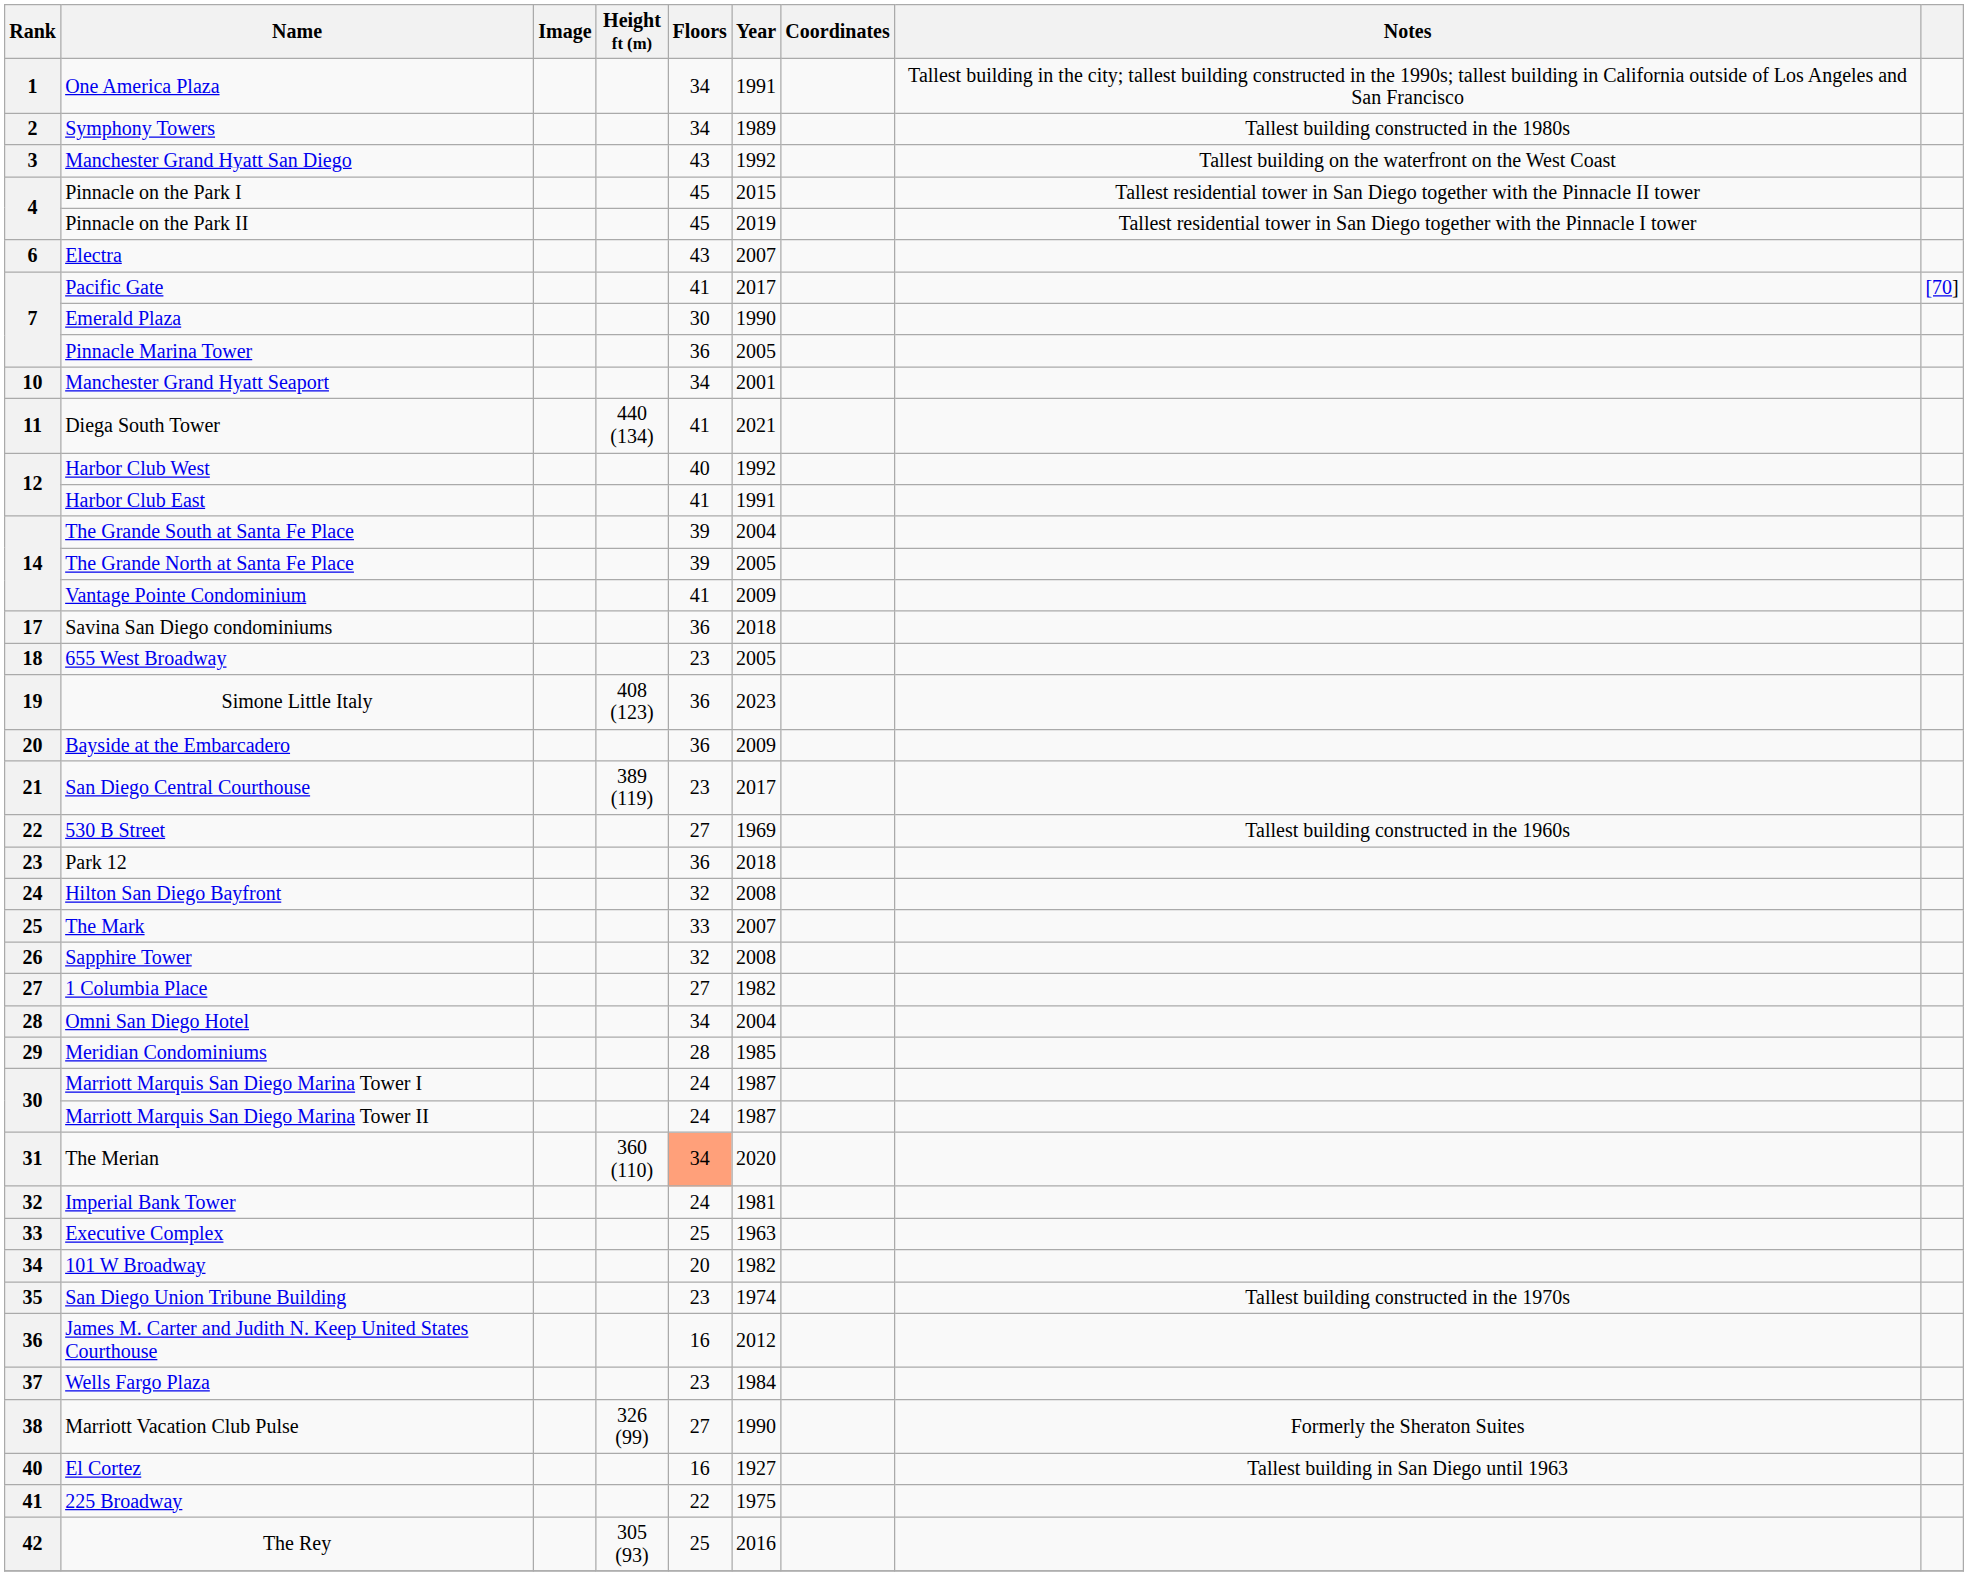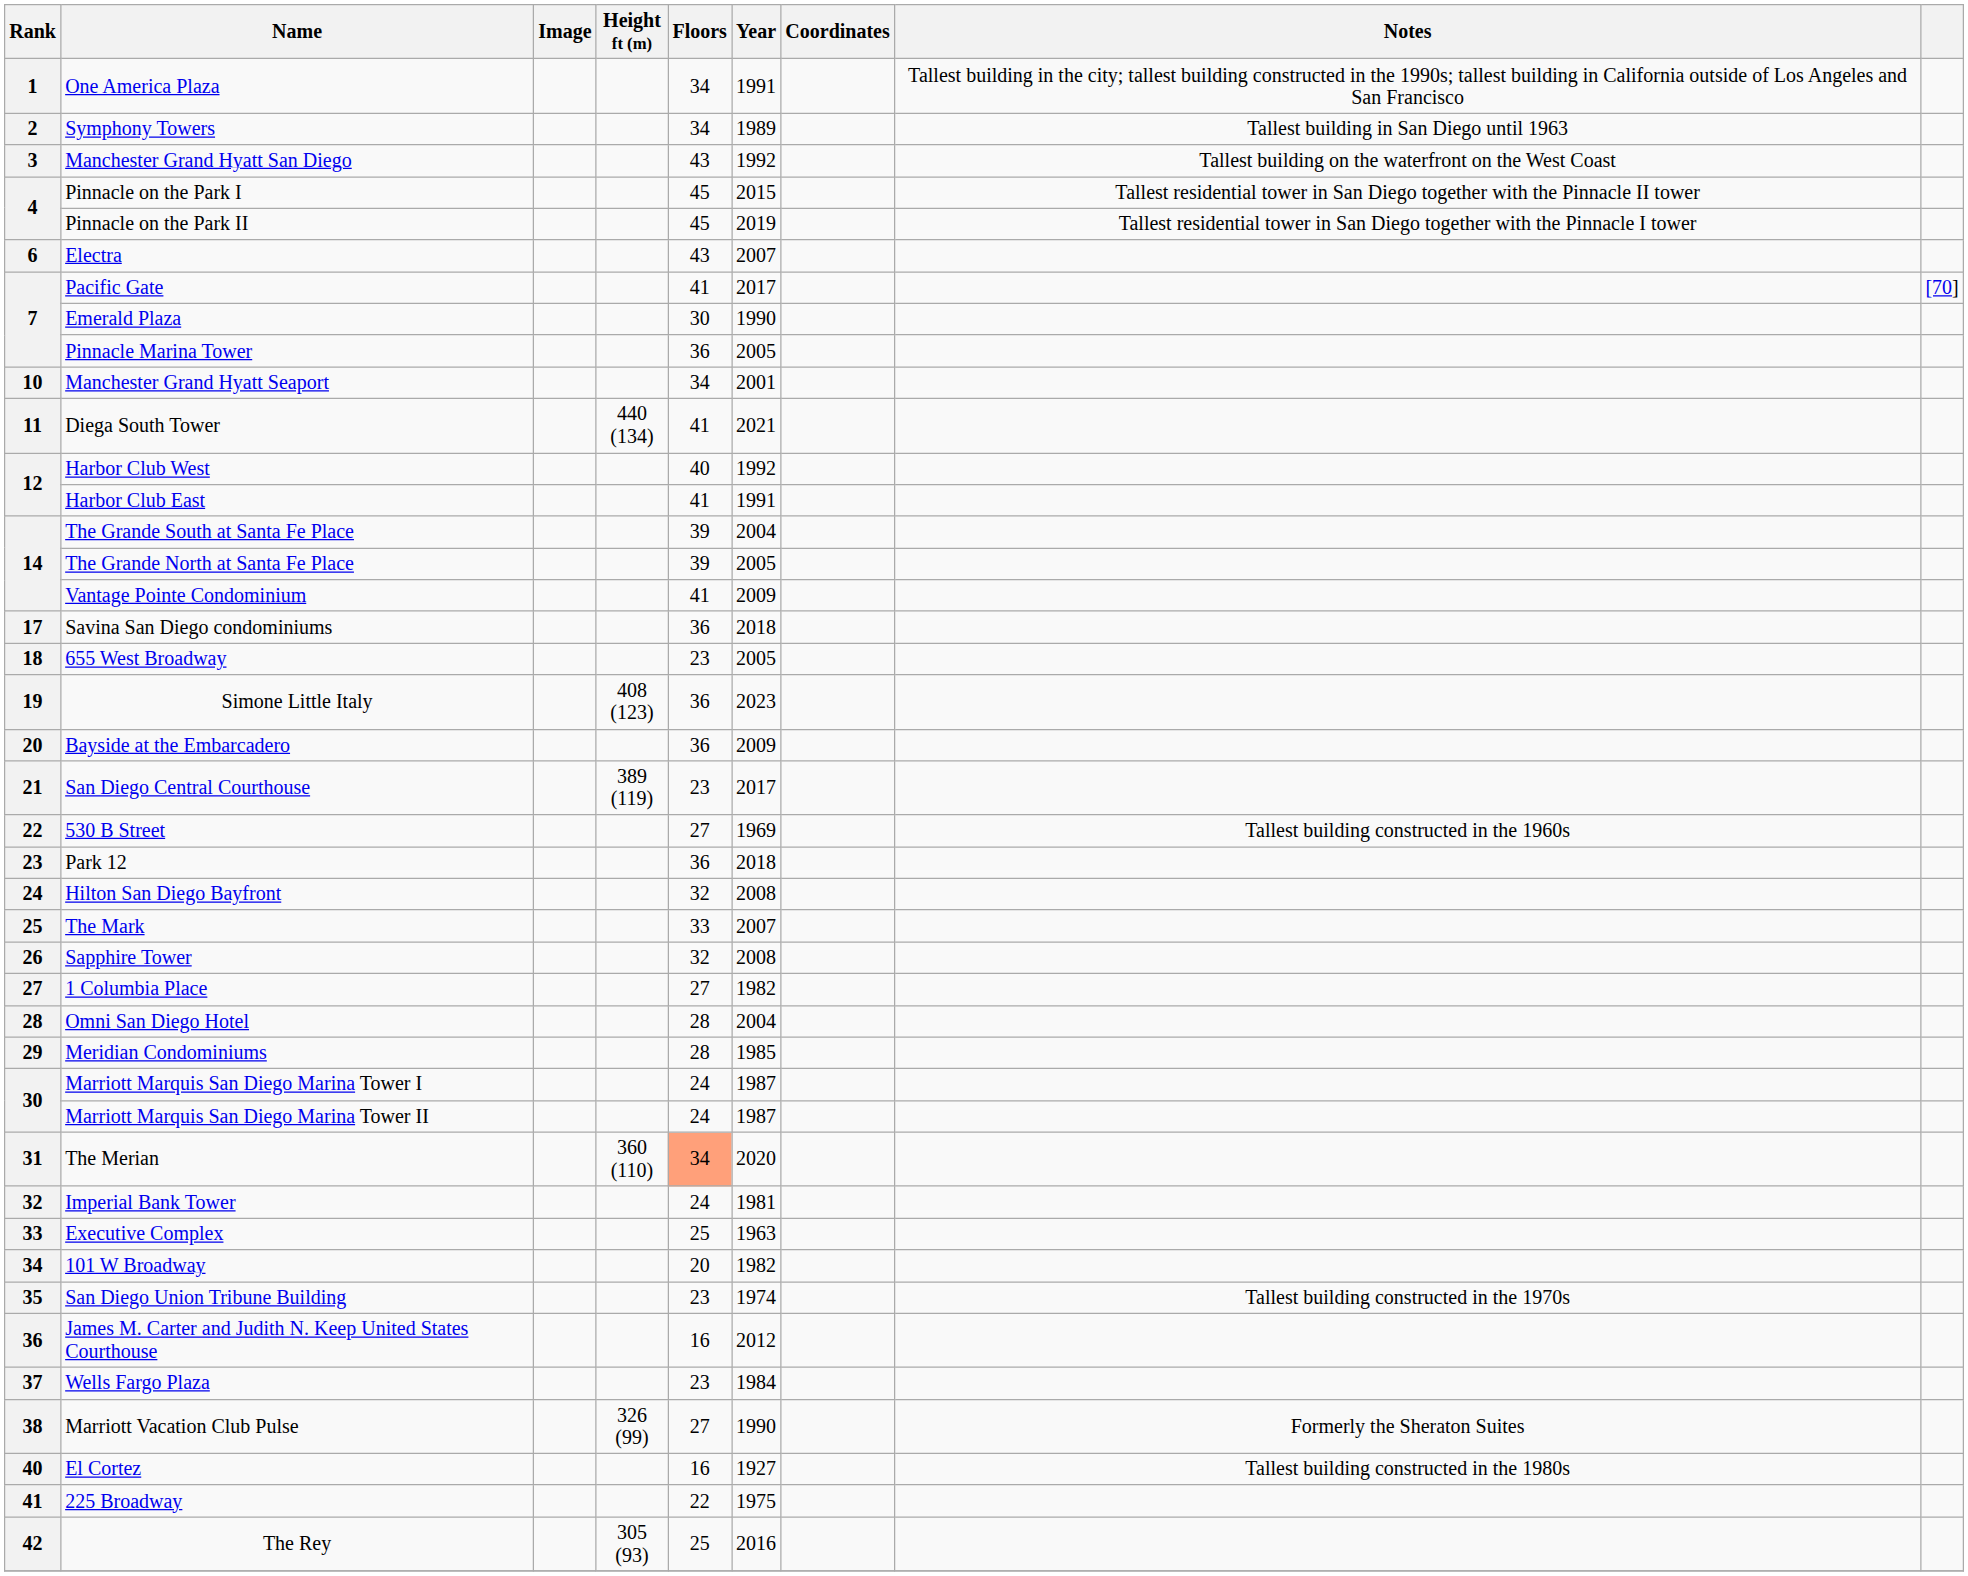 <table class="wikitable sortable" style="text-align:center">
 <tr>
 <th scope=col>Rank</th>
 <th scope=col>Name</th>
 <th scope=col class="unsortable">Image</th>
 <th scope=col width=50>Height<br><small>ft (m)</small></th>
 <th scope=col>Floors</th>
 <th scope=col>Year</th>
 <th scope=col>Coordinates</th>
 <th scope=col class="unsortable">Notes</th>
 <th scope=col></th>
 </tr>
 <tr>
 <th scope="row">1</th>
 <td align="left"><a href='#'>One America Plaza</a></td>
 <td></td>
 <td></td>
 <td>34</td>
 <td>1991</td>
 <td></td>
 <td>Tallest building in the city; tallest building constructed in the 1990s; tallest building in California outside of Los Angeles and San Francisco</td>
 <td></td>
 </tr>
 <tr>
 <th scope="row">2</th>
 <td align="left"><a href='#'>Symphony Towers</a></td>
 <td></td>
 <td></td>
 <td>34</td>
 <td>1989</td>
 <td></td>
-<td>Tallest building constructed in the 1980s</td>
+<td>Tallest building in San Diego until 1963</td>
 <td></td>
 </tr>
 <tr>
 <th scope="row">3</th>
 <td align="left"><a href='#'>Manchester Grand Hyatt San Diego</a></td>
 <td></td>
 <td></td>
 <td>43</td>
 <td>1992</td>
 <td></td>
 <td>Tallest building on the waterfront on the West Coast</td>
 <td></td>
 </tr>
 <tr>
 <th scope="row" rowspan=2>4</th>
 <td align="left">Pinnacle on the Park I</td>
 <td></td>
 <td></td>
 <td>45</td>
 <td>2015</td>
 <td></td>
 <td>Tallest residential tower in San Diego together with the Pinnacle II tower</td>
 <td></td>
 </tr>
 <tr>
 <td align="left">Pinnacle on the Park II</td>
 <td></td>
 <td></td>
 <td>45</td>
 <td>2019</td>
 <td></td>
 <td>Tallest residential tower in San Diego together with the Pinnacle I tower</td>
 <td></td>
 </tr>
 <tr>
 <th scope="row">6</th>
 <td align="left"><a href='#'>Electra</a></td>
 <td></td>
 <td></td>
 <td>43</td>
 <td>2007</td>
 <td></td>
 <td></td>
 <td></td>
 </tr>
 <tr>
 <th scope="row" rowspan=3>7</th>
 <td align="left"><a href='#'>Pacific Gate</a></td>
 <td></td>
 <td></td>
 <td>41</td>
 <td>2017</td>
 <td></td>
 <td></td>
 <td><a href='#'>[70</a>]</td>
 </tr>
 <tr>
 <td align="left"><a href='#'>Emerald Plaza</a></td>
 <td></td>
 <td></td>
 <td>30</td>
 <td>1990</td>
 <td></td>
 <td></td>
 <td></td>
 </tr>
 <tr>
 <td align="left"><a href='#'>Pinnacle Marina Tower</a></td>
 <td></td>
 <td></td>
 <td>36</td>
 <td>2005</td>
 <td></td>
 <td></td>
 <td></td>
 </tr>
 <tr>
 <th scope="row">10</th>
 <td align="left"><a href='#'>Manchester Grand Hyatt Seaport</a></td>
 <td></td>
 <td></td>
 <td>34</td>
 <td>2001</td>
 <td></td>
 <td></td>
 <td></td>
 </tr>
 <tr>
 <th scope="row">11</th>
 <td align="left">Diega South Tower</td>
 <td></td>
 <td>440 (134)</td>
 <td>41</td>
 <td>2021</td>
 <td></td>
 <td></td>
 <td></td>
 </tr>
 <tr>
 <th scope="row" rowspan=2>12</th>
 <td align="left"><a href='#'>Harbor Club West</a></td>
 <td></td>
 <td></td>
 <td>40</td>
 <td>1992</td>
 <td></td>
 <td></td>
 <td></td>
 </tr>
 <tr>
 <td align="left"><a href='#'>Harbor Club East</a></td>
 <td></td>
 <td></td>
 <td>41</td>
 <td>1991</td>
 <td></td>
 <td></td>
 <td></td>
 </tr>
 <tr>
 <th scope="row"  rowspan=3>14</th>
 <td align="left"><a href='#'>The Grande South at Santa Fe Place</a></td>
 <td></td>
 <td></td>
 <td>39</td>
 <td>2004</td>
 <td></td>
 <td></td>
 <td></td>
 </tr>
 <tr>
 <td align="left"><a href='#'>The Grande North at Santa Fe Place</a></td>
 <td></td>
 <td></td>
 <td>39</td>
 <td>2005</td>
 <td></td>
 <td></td>
 <td></td>
 </tr>
 <tr>
 <td align="left"><a href='#'>Vantage Pointe Condominium</a></td>
 <td></td>
 <td></td>
 <td>41</td>
 <td>2009</td>
 <td></td>
 <td></td>
 <td></td>
 </tr>
 <tr>
 <th scope="row">17</th>
 <td align="left">Savina San Diego condominiums</td>
 <td></td>
 <td></td>
 <td>36</td>
 <td>2018</td>
 <td></td>
 <td></td>
 <td></td>
 </tr>
 <tr>
 <th scope="row">18</th>
 <td align="left"><a href='#'>655 West Broadway</a></td>
 <td></td>
 <td></td>
 <td>23</td>
 <td>2005</td>
 <td></td>
 <td></td>
 <td></td>
 </tr>
 <tr>
 <th>19</th>
 <td>Simone Little Italy</td>
 <td></td>
 <td>408 (123)</td>
 <td>36</td>
 <td>2023</td>
 <td></td>
 <td></td>
 <td></td>
 </tr>
 <tr>
 <th scope="row">20</th>
 <td align="left"><a href='#'>Bayside at the Embarcadero</a></td>
 <td></td>
 <td></td>
 <td>36</td>
 <td>2009</td>
 <td></td>
 <td></td>
 <td></td>
 </tr>
 <tr>
 <th scope="row">21</th>
 <td align="left"><a href='#'>San Diego Central Courthouse</a></td>
 <td></td>
 <td>389 (119)</td>
 <td>23</td>
 <td>2017</td>
 <td></td>
 <td></td>
 <td></td>
 </tr>
 <tr>
 <th scope="row">22</th>
 <td align="left"><a href='#'>530 B Street</a></td>
 <td></td>
 <td></td>
 <td>27</td>
 <td>1969</td>
 <td></td>
 <td>Tallest building constructed in the 1960s</td>
 <td></td>
 </tr>
 <tr>
 <th scope="row">23</th>
 <td align="left">Park 12</td>
 <td></td>
 <td></td>
 <td>36</td>
 <td>2018</td>
 <td></td>
 <td></td>
 <td></td>
 </tr>
 <tr>
 <th scope="row">24</th>
 <td align="left"><a href='#'>Hilton San Diego Bayfront</a></td>
 <td></td>
 <td></td>
 <td>32</td>
 <td>2008</td>
 <td></td>
 <td></td>
 <td></td>
 </tr>
 <tr>
 <th scope="row">25</th>
 <td align="left"><a href='#'>The Mark</a></td>
 <td></td>
 <td></td>
 <td>33</td>
 <td>2007</td>
 <td></td>
 <td></td>
 <td></td>
 </tr>
 <tr>
 <th scope="row">26</th>
 <td align="left"><a href='#'>Sapphire Tower</a></td>
 <td></td>
 <td></td>
 <td>32</td>
 <td>2008</td>
 <td></td>
 <td></td>
 <td></td>
 </tr>
 <tr>
 <th scope="row">27</th>
 <td align="left"><a href='#'>1 Columbia Place</a></td>
 <td></td>
 <td></td>
 <td>27</td>
 <td>1982</td>
 <td></td>
 <td></td>
 <td></td>
 </tr>
 <tr>
 <th scope="row">28</th>
 <td align="left"><a href='#'>Omni San Diego Hotel</a></td>
 <td></td>
 <td></td>
-<td>34</td>
+<td>28</td>
 <td>2004</td>
 <td></td>
 <td></td>
 <td></td>
 </tr>
 <tr>
 <th scope="row">29</th>
 <td align="left"><a href='#'>Meridian Condominiums</a></td>
 <td></td>
 <td></td>
 <td>28</td>
 <td>1985</td>
 <td></td>
 <td></td>
 <td></td>
 </tr>
 <tr>
 <th rowspan="2" scope="row">30</th>
 <td align="left "><a href='#'>Marriott Marquis San Diego Marina</a> Tower I</td>
 <td></td>
 <td></td>
 <td>24</td>
 <td>1987</td>
 <td></td>
 <td></td>
 <td></td>
 </tr>
 <tr>
 <td align="left"><a href='#'>Marriott Marquis San Diego Marina</a> Tower II</td>
 <td></td>
 <td></td>
 <td>24</td>
 <td>1987</td>
 <td></td>
 <td></td>
 <td></td>
 </tr>
 <tr>
 <th scope="row">31</th>
 <td align="left">The Merian</td>
 <td></td>
 <td>360 (110)</td>
 <td style="background: lightsalmon;">34</td>
 <td>2020</td>
 <td></td>
 <td></td>
 <td></td>
 </tr>
 <tr>
 <th scope="row">32</th>
 <td align="left"><a href='#'>Imperial Bank Tower</a></td>
 <td></td>
 <td></td>
 <td>24</td>
 <td>1981</td>
 <td></td>
 <td></td>
 <td></td>
 </tr>
 <tr>
 <th scope="row">33</th>
 <td align="left"><a href='#'>Executive Complex</a></td>
 <td></td>
 <td></td>
 <td>25</td>
 <td>1963</td>
 <td></td>
 <td></td>
 <td></td>
 </tr>
 <tr>
 <th scope="row">34</th>
 <td align="left"><a href='#'>101 W Broadway</a></td>
 <td></td>
 <td></td>
 <td>20</td>
 <td>1982</td>
 <td></td>
 <td></td>
 <td></td>
 </tr>
 <tr>
 <th scope="row">35</th>
 <td align="left"><a href='#'>San Diego Union Tribune Building</a></td>
 <td></td>
 <td></td>
 <td>23</td>
 <td>1974</td>
 <td></td>
 <td>Tallest building constructed in the 1970s</td>
 <td></td>
 </tr>
 <tr>
 <th scope="row">36</th>
 <td align="left"><a href='#'>James M. Carter and Judith N. Keep United States Courthouse</a></td>
 <td></td>
 <td></td>
 <td>16</td>
 <td>2012</td>
 <td></td>
 <td></td>
 <td></td>
 </tr>
 <tr>
 <th scope="row">37</th>
 <td align="left"><a href='#'>Wells Fargo Plaza</a></td>
 <td></td>
 <td></td>
 <td>23</td>
 <td>1984</td>
 <td></td>
 <td></td>
 <td></td>
 </tr>
 <tr>
 <th scope="row">38</th>
 <td align="left">Marriott Vacation Club Pulse</td>
 <td></td>
 <td>326 (99)</td>
 <td>27</td>
 <td>1990</td>
 <td></td>
 <td>Formerly the Sheraton Suites</td>
 <td></td>
 </tr>
 <tr>
 <th scope="row">40</th>
 <td align="left"><a href='#'>El Cortez</a></td>
 <td></td>
 <td></td>
 <td>16</td>
 <td>1927</td>
 <td></td>
-<td>Tallest building in San Diego until 1963</td>
+<td>Tallest building constructed in the 1980s</td>
 <td></td>
 </tr>
 <tr>
 <th scope="row">41</th>
 <td align="left"><a href='#'>225 Broadway</a></td>
 <td></td>
 <td></td>
 <td>22</td>
 <td>1975</td>
 <td></td>
 <td></td>
 <td></td>
 </tr>
 <tr>
 <th scope="row">42</th>
 <td>The Rey</td>
 <td></td>
 <td>305 (93)</td>
 <td>25</td>
 <td>2016</td>
 <td></td>
 <td></td>
 <td></td>
 </tr>
 <tr>
 </tr>
 </table>
